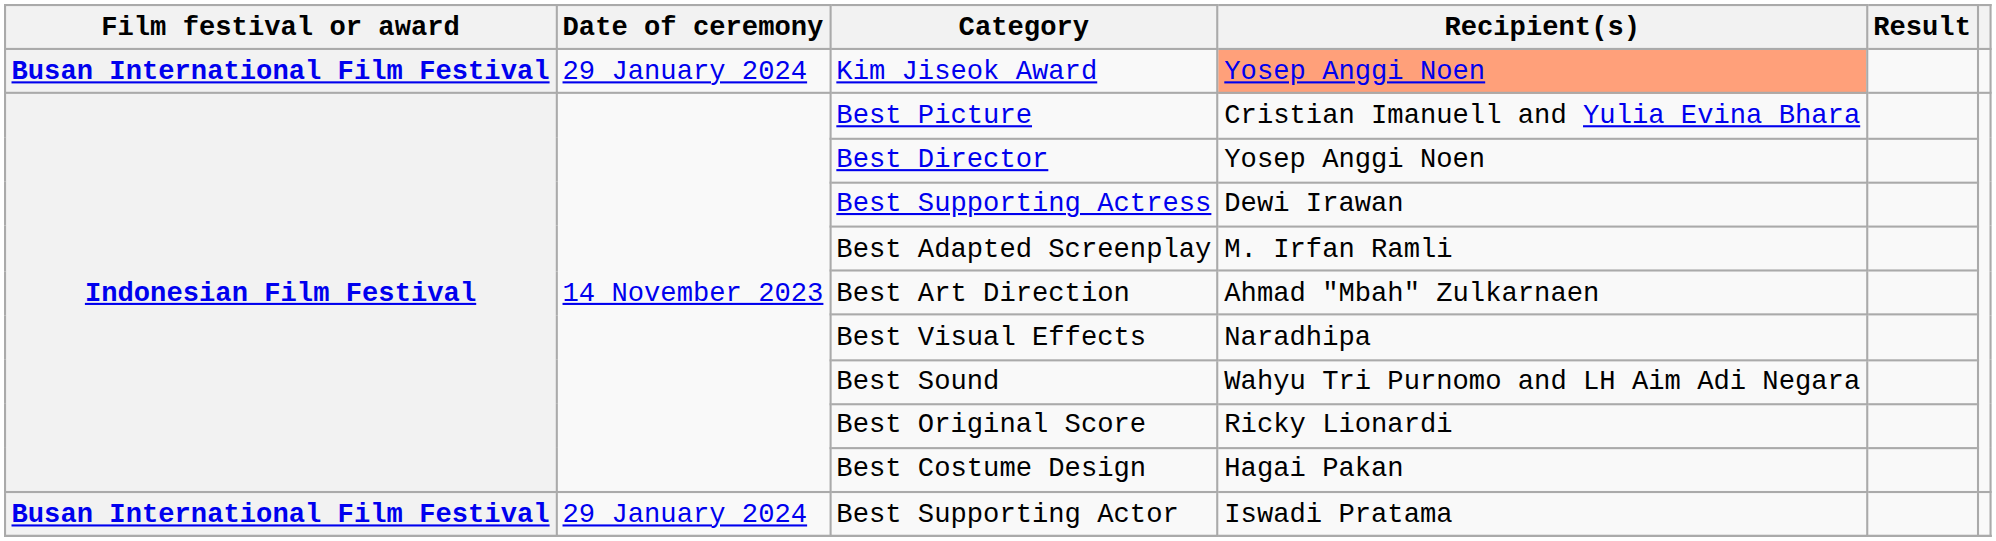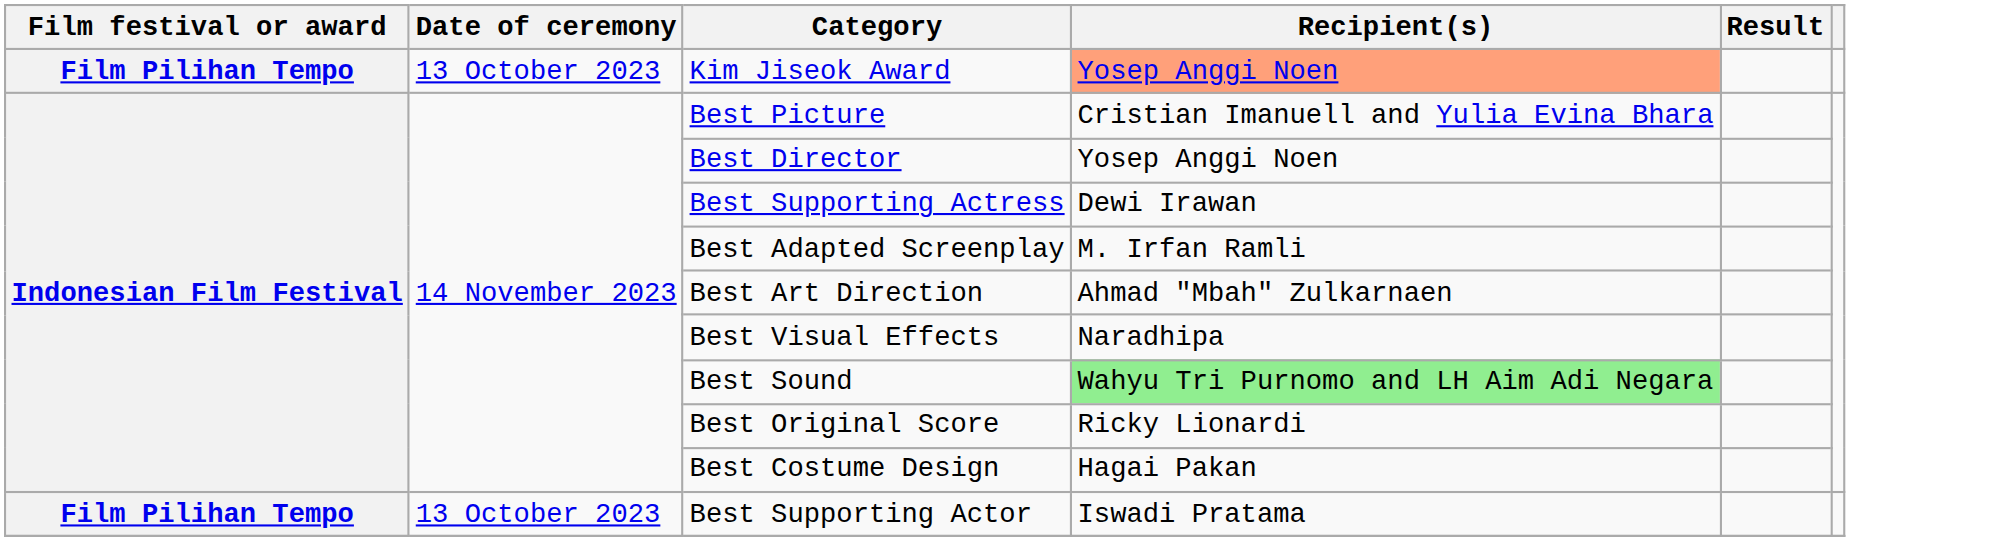 <table class="wikitable sortable plainrowheaders">
 <tr>
 <th scope="col">Film festival or award</th>
 <th scope="col">Date of ceremony</th>
 <th scope="col">Category</th>
 <th scope="col">Recipient(s)</th>
 <th scope="col">Result</th>
 <th scope="col" class="unsortable"></th>
 </tr>
 <tr>
-<th scope="row"><a href='#'>Busan International Film Festival</a></th>
-<td><a href='#'>29 January 2024</a></td>
+<th scope="row"><a href='#'>Film Pilihan Tempo</a></th>
+<td><a href='#'>13 October 2023</a></td>
 <td><a href='#'>Kim Jiseok Award</a></td>
 <td style="background: lightsalmon;"><a href='#'>Yosep Anggi Noen</a></td>
 <td></td>
 <td align="center"></td>
 </tr>
 <tr>
 <th scope="row" rowspan="9"><a href='#'>Indonesian Film Festival</a></th>
 <td rowspan="9"><a href='#'>14 November 2023</a></td>
 <td><a href='#'>Best Picture</a></td>
 <td>Cristian Imanuell and <a href='#'>Yulia Evina Bhara</a></td>
 <td></td>
 <td align="center" rowspan="9"></td>
 </tr>
 <tr>
 <td><a href='#'>Best Director</a></td>
 <td>Yosep Anggi Noen</td>
 <td></td>
 </tr>
 <tr>
 <td><a href='#'>Best Supporting Actress</a></td>
 <td>Dewi Irawan</td>
 <td></td>
 </tr>
 <tr>
 <td>Best Adapted Screenplay</td>
 <td>M. Irfan Ramli</td>
 <td></td>
 </tr>
 <tr>
 <td>Best Art Direction</td>
 <td>Ahmad "Mbah" Zulkarnaen</td>
 <td></td>
 </tr>
 <tr>
 <td>Best Visual Effects</td>
 <td>Naradhipa</td>
 <td></td>
 </tr>
 <tr>
 <td>Best Sound</td>
-<td>Wahyu Tri Purnomo and LH Aim Adi Negara</td>
+<td style="background: lightgreen;">Wahyu Tri Purnomo and LH Aim Adi Negara</td>
 <td></td>
 </tr>
 <tr>
 <td>Best Original Score</td>
 <td>Ricky Lionardi</td>
 <td></td>
 </tr>
 <tr>
 <td>Best Costume Design</td>
 <td>Hagai Pakan</td>
 <td></td>
 </tr>
 <tr>
-<th scope="row"><a href='#'>Busan International Film Festival</a></th>
-<td><a href='#'>29 January 2024</a></td>
+<th scope="row"><a href='#'>Film Pilihan Tempo</a></th>
+<td><a href='#'>13 October 2023</a></td>
 <td>Best Supporting Actor</td>
 <td>Iswadi Pratama</td>
 <td></td>
 <td align="center"></td>
 </tr>
 <tr>
 </tr>
 </table>
